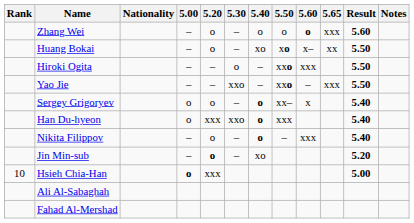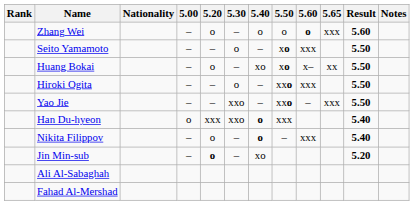 <table class="wikitable sortable" style="text-align:center;font-size:95%">
 <tr>
 <th>Rank</th>
 <th>Name</th>
 <th>Nationality</th>
 <th>5.00</th>
 <th>5.20</th>
 <th>5.30</th>
 <th>5.40</th>
 <th>5.50</th>
 <th>5.60</th>
 <th>5.65</th>
 <th>Result</th>
 <th>Notes</th>
 </tr>
 <tr>
 <td></td>
 <td align=left><a href='#'>Zhang Wei</a></td>
 <td align=left></td>
 <td>–</td>
 <td>o</td>
 <td>–</td>
 <td>o</td>
 <td>o</td>
 <td><strong>o</strong></td>
 <td>xxx</td>
 <td><strong>5.60</strong></td>
+<td></td>
+</tr>
+<tr>
+<td></td>
+<td align=left><a href='#'>Seito Yamamoto</a></td>
+<td align=left></td>
+<td>–</td>
+<td>–</td>
+<td>o</td>
+<td>–</td>
+<td>x<strong>o</strong></td>
+<td>xxx</td>
+<td></td>
+<td><strong>5.50</strong></td>
 <td></td>
 </tr>
 <tr>
 <td></td>
 <td align=left><a href='#'>Huang Bokai</a></td>
 <td align=left></td>
 <td>–</td>
 <td>o</td>
 <td>–</td>
 <td>xo</td>
 <td>x<strong>o</strong></td>
 <td>x–</td>
 <td>xx</td>
 <td><strong>5.50</strong></td>
 <td></td>
 </tr>
 <tr>
 <td></td>
 <td align=left><a href='#'>Hiroki Ogita</a></td>
 <td align=left></td>
 <td>–</td>
 <td>–</td>
 <td>o</td>
 <td>–</td>
 <td>xx<strong>o</strong></td>
 <td>xxx</td>
 <td></td>
 <td><strong>5.50</strong></td>
 <td></td>
 </tr>
 <tr>
 <td></td>
 <td align=left><a href='#'>Yao Jie</a></td>
 <td align=left></td>
 <td>–</td>
 <td>–</td>
 <td>xxo</td>
 <td>–</td>
 <td>xx<strong>o</strong></td>
 <td>–</td>
 <td>xxx</td>
 <td><strong>5.50</strong></td>
 <td></td>
 </tr>
 <tr>
 <td></td>
-<td align=left><a href='#'>Sergey Grigoryev</a></td>
-<td align=left></td>
-<td>o</td>
-<td>o</td>
-<td>–</td>
-<td><strong>o</strong></td>
-<td>xx–</td>
-<td>x</td>
-<td></td>
-<td><strong>5.40</strong></td>
-<td></td>
-</tr>
-<tr>
-<td></td>
 <td align=left><a href='#'>Han Du-hyeon</a></td>
 <td align=left></td>
 <td>o</td>
 <td>xxx</td>
 <td>xxo</td>
 <td><strong>o</strong></td>
 <td>xxx</td>
 <td></td>
 <td></td>
 <td><strong>5.40</strong></td>
 <td></td>
 </tr>
 <tr>
 <td></td>
 <td align=left><a href='#'>Nikita Filippov</a></td>
 <td align=left></td>
 <td>–</td>
 <td>o</td>
 <td>–</td>
 <td><strong>o</strong></td>
 <td>–</td>
 <td>xxx</td>
 <td></td>
 <td><strong>5.40</strong></td>
 <td></td>
 </tr>
 <tr>
 <td></td>
 <td align=left><a href='#'>Jin Min-sub</a></td>
 <td align=left></td>
 <td>–</td>
 <td><strong>o</strong></td>
 <td>–</td>
 <td>xo</td>
 <td></td>
 <td></td>
 <td></td>
 <td><strong>5.20</strong></td>
 <td></td>
 </tr>
 <tr>
-<td>10</td>
-<td align=left><a href='#'>Hsieh Chia-Han</a></td>
-<td align=left></td>
-<td><strong>o</strong></td>
-<td>xxx</td>
-<td></td>
-<td></td>
-<td></td>
-<td></td>
-<td></td>
-<td><strong>5.00</strong></td>
-<td></td>
-</tr>
-<tr>
 <td></td>
 <td align=left><a href='#'>Ali Al-Sabaghah</a></td>
 <td align=left></td>
 <td></td>
 <td></td>
 <td></td>
 <td></td>
 <td></td>
 <td></td>
 <td></td>
 <td><strong></strong></td>
 <td></td>
 </tr>
 <tr>
 <td></td>
 <td align=left><a href='#'>Fahad Al-Mershad</a></td>
 <td align=left></td>
 <td></td>
 <td></td>
 <td></td>
 <td></td>
 <td></td>
 <td></td>
 <td></td>
 <td><strong></strong></td>
 <td></td>
 </tr>
 </table>
